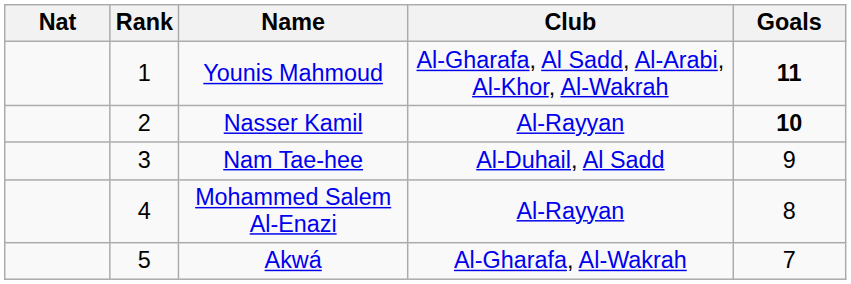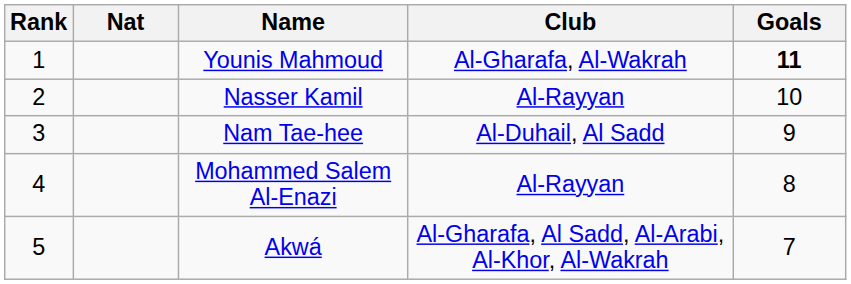 <table class="wikitable sortable">
 <tr>
+<th width=20>Rank</th>
 <th width=65>Nat</th>
-<th width=20>Rank</th>
 <th width=150>Name</th>
 <th width=215>Club</th>
 <th width=70>Goals</th>
 </tr>
 <tr style="text-align:center;">
+<td>1</td>
 <td></td>
-<td>1</td>
 <td align=center><a href='#'>Younis Mahmoud</a></td>
-<td><a href='#'>Al-Gharafa</a>, <a href='#'>Al Sadd</a>, <a href='#'>Al-Arabi</a>, <a href='#'>Al-Khor</a>, <a href='#'>Al-Wakrah</a></td>
+<td><a href='#'>Al-Gharafa</a>, <a href='#'>Al-Wakrah</a></td>
 <td><strong>11</strong></td>
 </tr>
 <tr align=center>
+<td>2</td>
 <td></td>
-<td>2</td>
 <td align=center><a href='#'>Nasser Kamil</a></td>
 <td><a href='#'>Al-Rayyan</a></td>
-<td><strong>10</strong></td>
+<td>10</td>
 </tr>
 <tr align=center>
+<td>3</td>
 <td></td>
-<td>3</td>
 <td align=center><a href='#'>Nam Tae-hee</a></td>
 <td><a href='#'>Al-Duhail</a>, <a href='#'>Al Sadd</a></td>
 <td>9</td>
 </tr>
 <tr align=center>
+<td>4</td>
 <td></td>
-<td>4</td>
 <td align=center><a href='#'>Mohammed Salem Al-Enazi</a></td>
 <td><a href='#'>Al-Rayyan</a></td>
 <td>8</td>
 </tr>
 <tr align=center>
+<td>5</td>
 <td></td>
-<td>5</td>
 <td align=center><a href='#'>Akwá</a></td>
-<td><a href='#'>Al-Gharafa</a>, <a href='#'>Al-Wakrah</a></td>
+<td><a href='#'>Al-Gharafa</a>, <a href='#'>Al Sadd</a>, <a href='#'>Al-Arabi</a>, <a href='#'>Al-Khor</a>, <a href='#'>Al-Wakrah</a></td>
 <td>7</td>
 </tr>
 </table>
